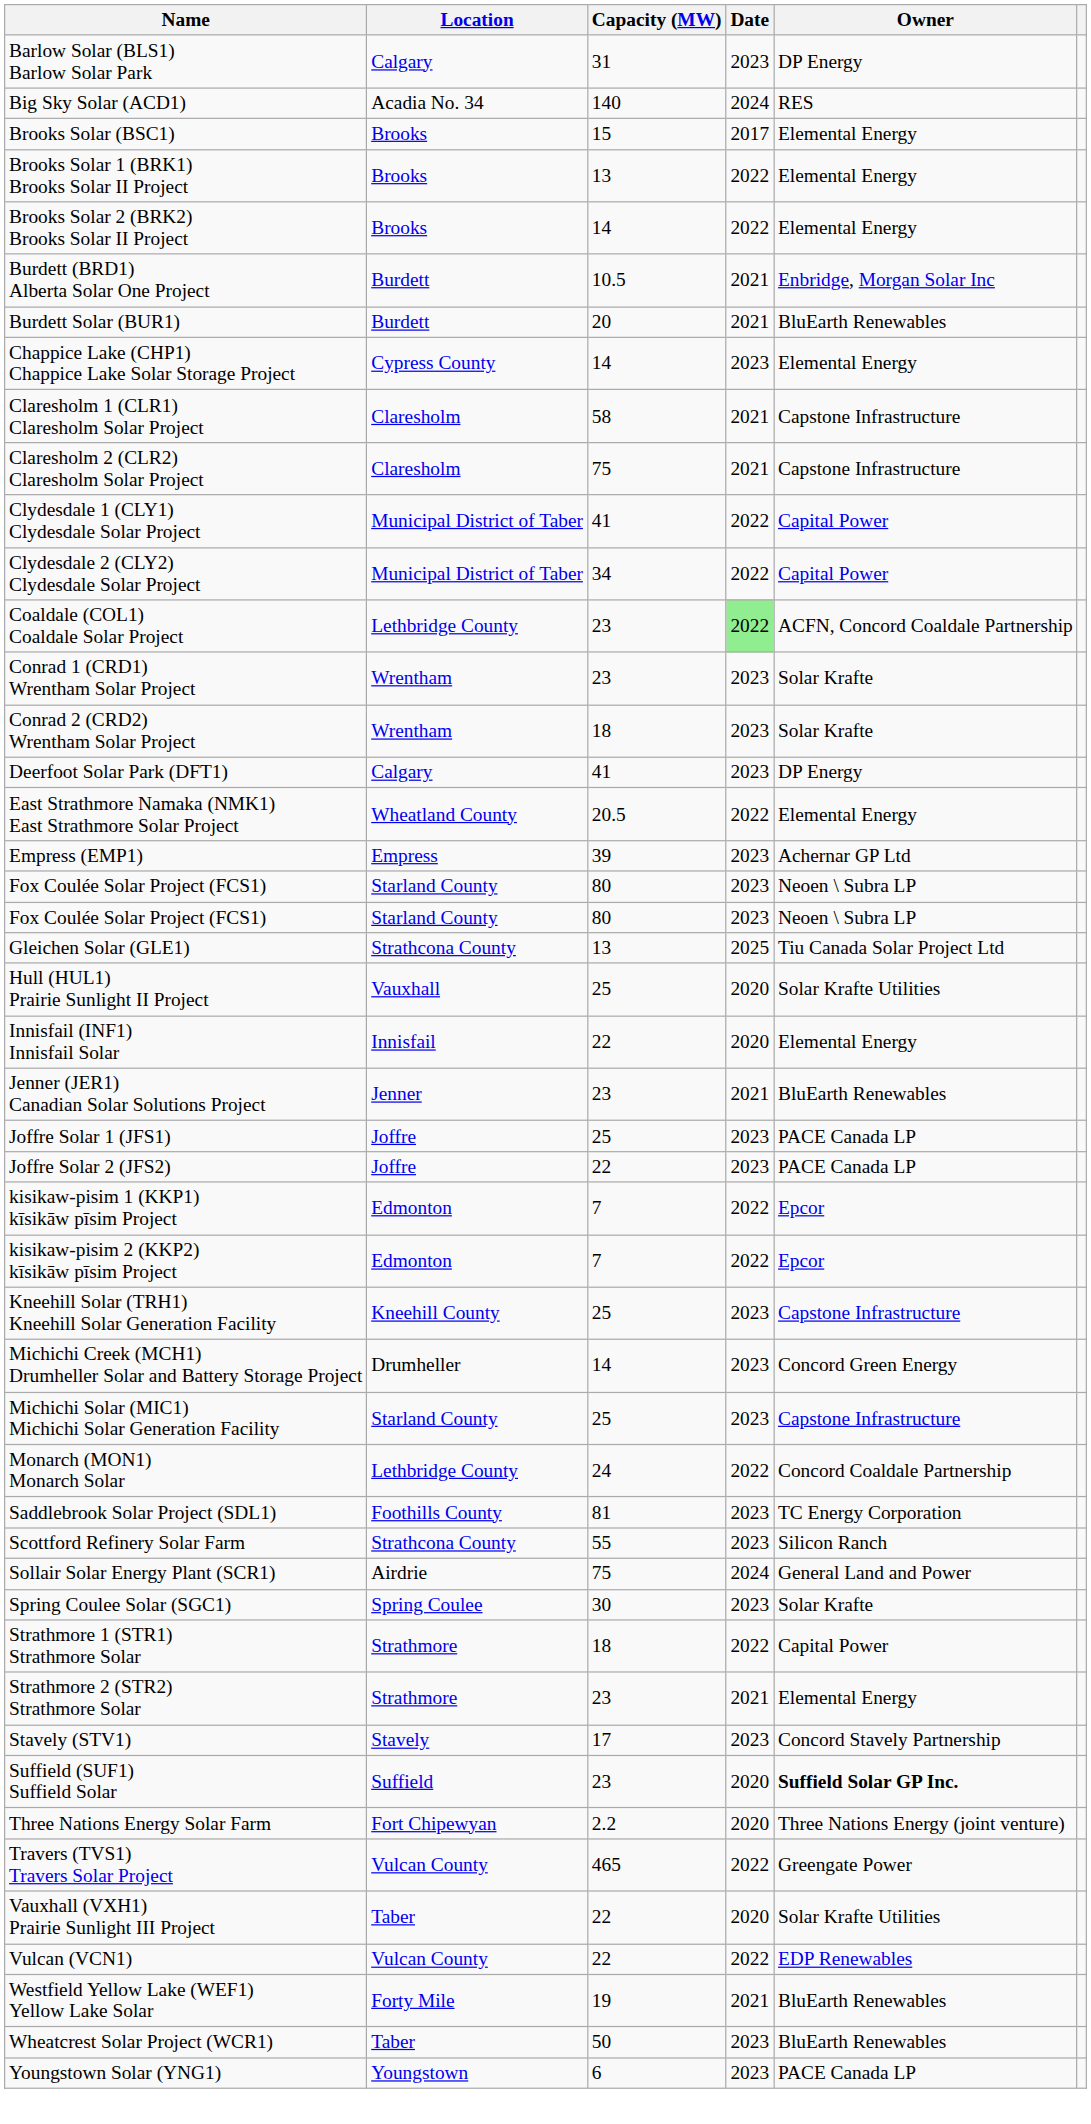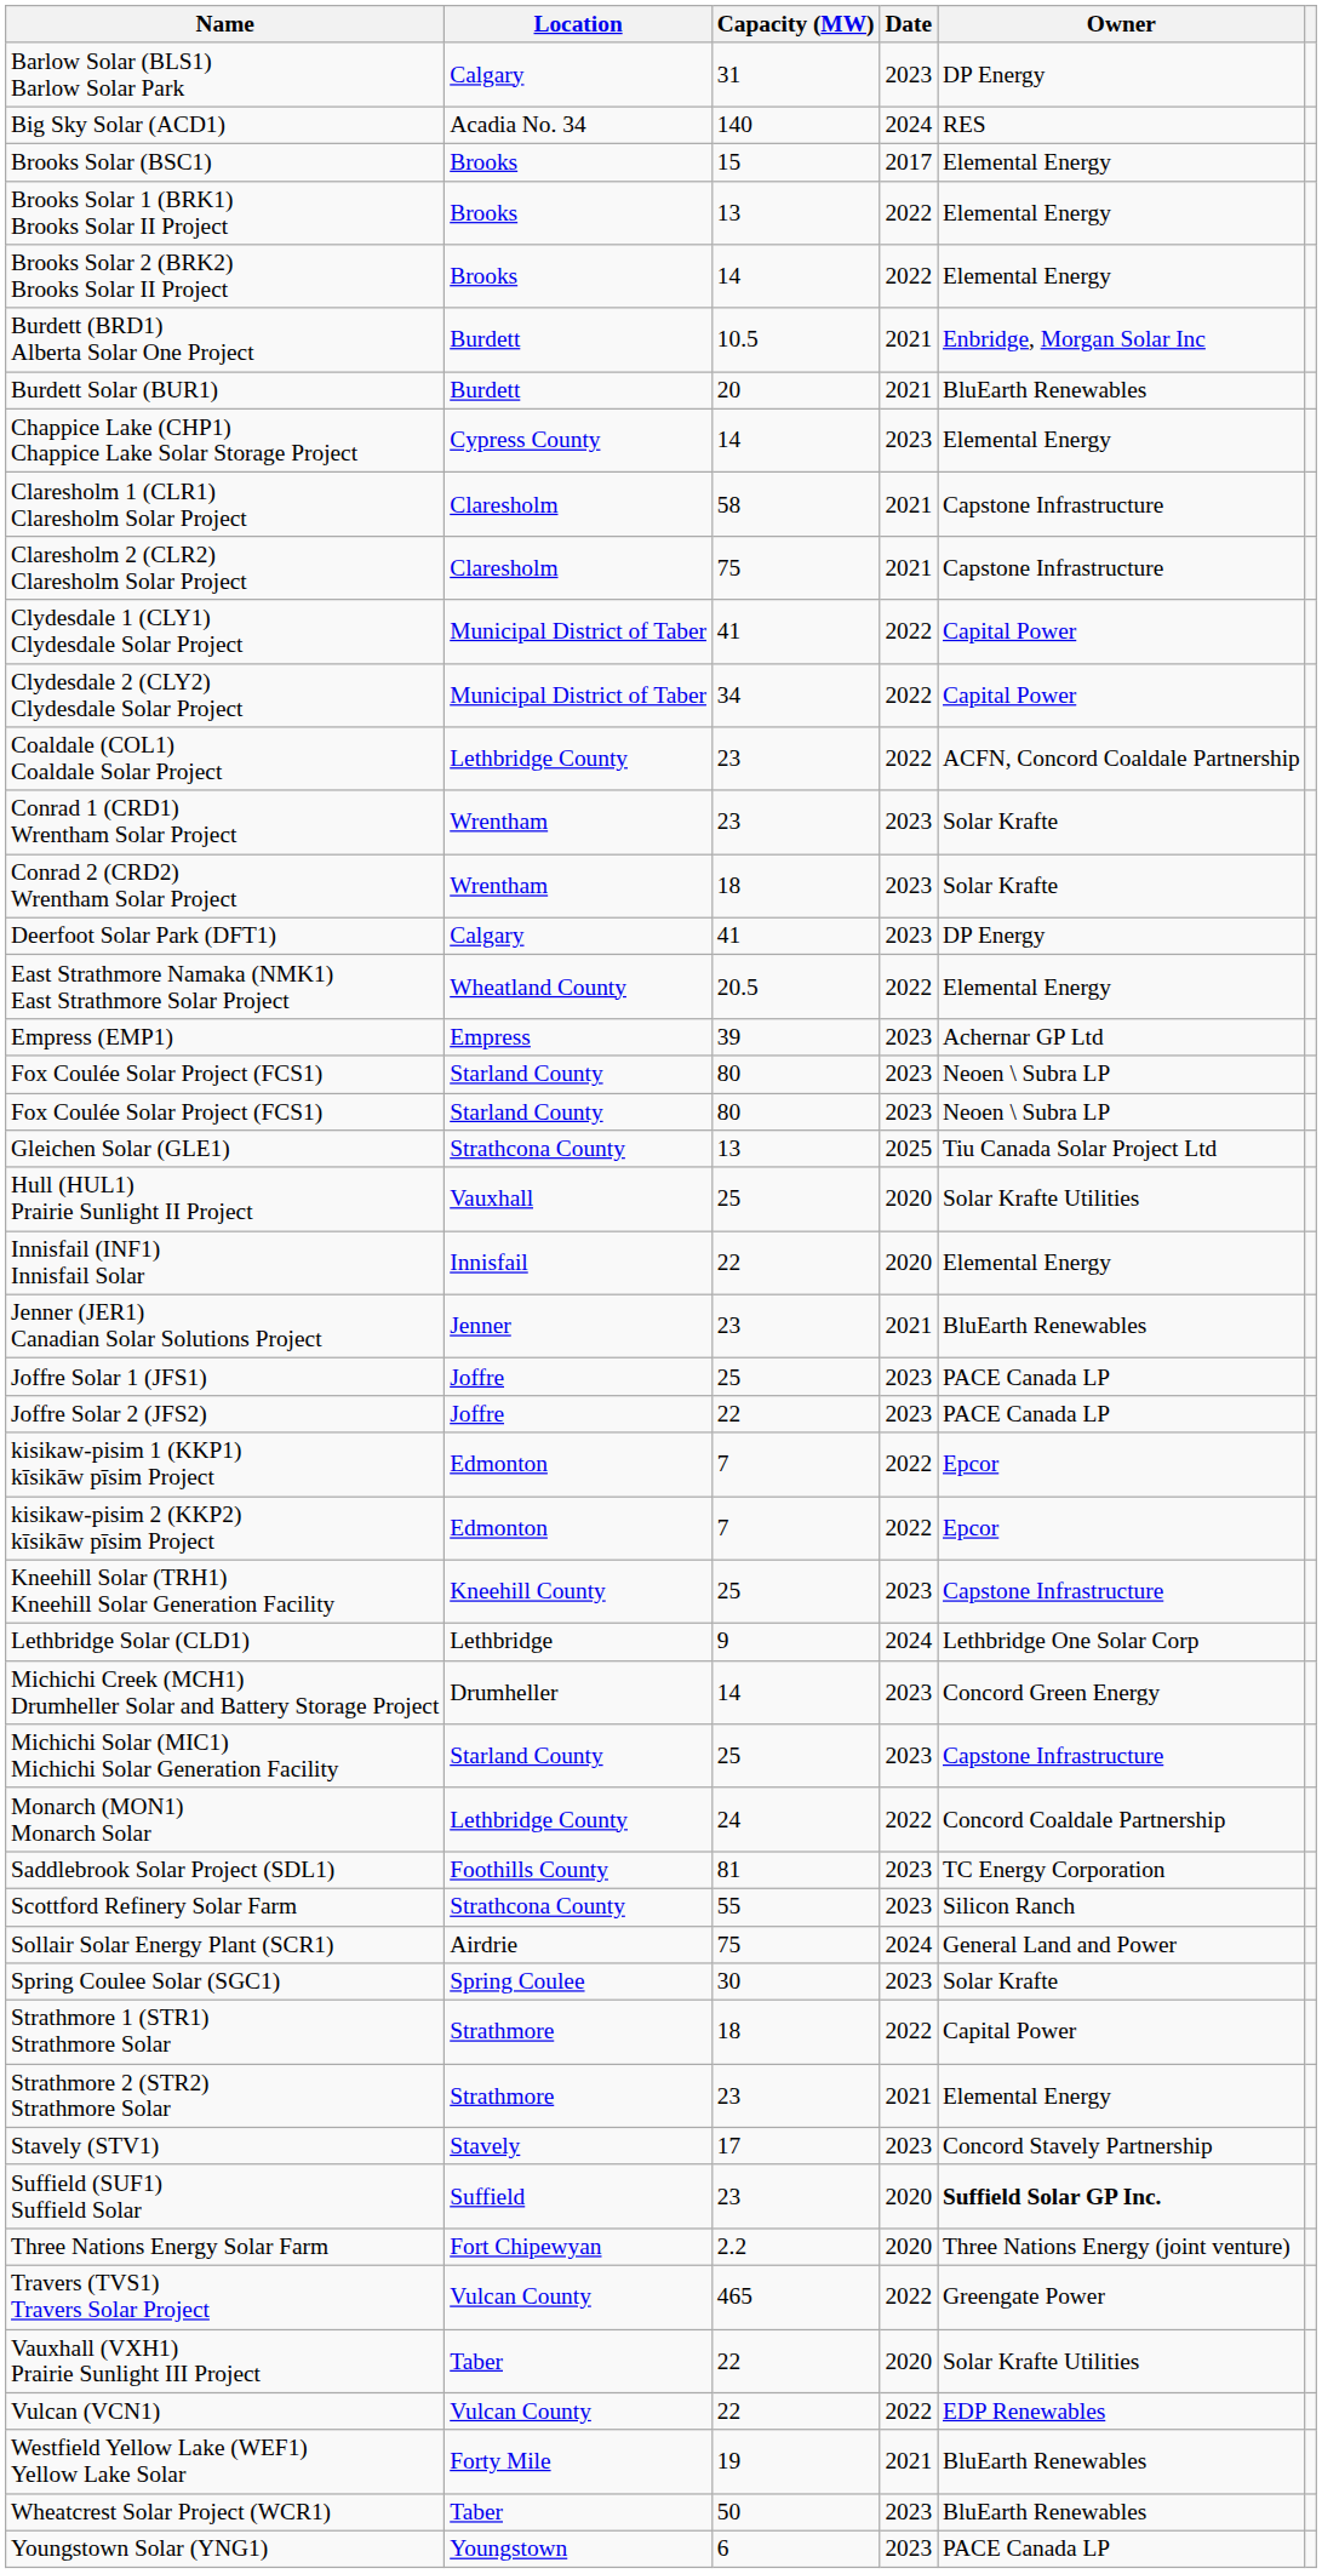 <table class="wikitable sortable">
 <tr>
 <th>Name</th>
 <th><a href='#'>Location</a></th>
 <th>Capacity (<a href='#'>MW</a>)</th>
 <th>Date</th>
 <th>Owner</th>
 <th class=unsortable></th>
 </tr>
 <tr>
 <td>Barlow Solar (BLS1)<br>Barlow Solar Park</td>
 <td><a href='#'>Calgary</a></td>
 <td>31</td>
 <td>2023</td>
 <td>DP Energy</td>
 <td></td>
 </tr>
 <tr>
 <td>Big Sky Solar (ACD1)</td>
 <td>Acadia No. 34</td>
 <td>140</td>
 <td>2024</td>
 <td>RES</td>
 <td></td>
 </tr>
 <tr>
 <td>Brooks Solar (BSC1)</td>
 <td><a href='#'>Brooks</a></td>
 <td>15</td>
 <td>2017</td>
 <td>Elemental Energy</td>
 <td></td>
 </tr>
 <tr>
 <td>Brooks Solar 1 (BRK1)<br>Brooks Solar II Project</td>
 <td><a href='#'>Brooks</a></td>
 <td>13</td>
 <td>2022</td>
 <td>Elemental Energy</td>
 <td></td>
 </tr>
 <tr>
 <td>Brooks Solar 2 (BRK2)<br>Brooks Solar II Project</td>
 <td><a href='#'>Brooks</a></td>
 <td>14</td>
 <td>2022</td>
 <td>Elemental Energy</td>
 <td></td>
 </tr>
 <tr>
 <td>Burdett (BRD1)<br>Alberta Solar One Project</td>
 <td><a href='#'>Burdett</a></td>
 <td>10.5</td>
 <td>2021</td>
 <td><a href='#'>Enbridge</a>, <a href='#'>Morgan Solar Inc</a></td>
 <td></td>
 </tr>
 <tr>
 <td>Burdett Solar (BUR1)</td>
 <td><a href='#'>Burdett</a></td>
 <td>20</td>
 <td>2021</td>
 <td>BluEarth Renewables</td>
 <td></td>
 </tr>
 <tr>
 <td>Chappice Lake (CHP1)<br>Chappice Lake Solar Storage Project</td>
 <td><a href='#'>Cypress County</a></td>
 <td>14</td>
 <td>2023</td>
 <td>Elemental Energy</td>
 <td></td>
 </tr>
 <tr>
 <td>Claresholm 1 (CLR1)<br>Claresholm Solar Project</td>
 <td><a href='#'>Claresholm</a></td>
 <td>58</td>
 <td>2021</td>
 <td>Capstone Infrastructure</td>
 <td></td>
 </tr>
 <tr>
 <td>Claresholm 2 (CLR2)<br>Claresholm Solar Project</td>
 <td><a href='#'>Claresholm</a></td>
 <td>75</td>
 <td>2021</td>
 <td>Capstone Infrastructure</td>
 <td></td>
 </tr>
 <tr>
 <td>Clydesdale 1 (CLY1)<br>Clydesdale Solar Project</td>
 <td><a href='#'>Municipal District of Taber</a></td>
 <td>41</td>
 <td>2022</td>
 <td><a href='#'>Capital Power</a></td>
 <td></td>
 </tr>
 <tr>
 <td>Clydesdale 2 (CLY2)<br>Clydesdale Solar Project</td>
 <td><a href='#'>Municipal District of Taber</a></td>
 <td>34</td>
 <td>2022</td>
 <td><a href='#'>Capital Power</a></td>
 <td></td>
 </tr>
 <tr>
 <td>Coaldale (COL1)<br>Coaldale Solar Project</td>
 <td><a href='#'>Lethbridge County</a></td>
 <td>23</td>
-<td style="background: lightgreen;">2022</td>
+<td>2022</td>
 <td>ACFN, Concord Coaldale Partnership</td>
 <td></td>
 </tr>
 <tr>
 <td>Conrad 1 (CRD1)<br>Wrentham Solar Project</td>
 <td><a href='#'>Wrentham</a></td>
 <td>23</td>
 <td>2023</td>
 <td>Solar Krafte</td>
 <td></td>
 </tr>
 <tr>
 <td>Conrad 2 (CRD2)<br>Wrentham Solar Project</td>
 <td><a href='#'>Wrentham</a></td>
 <td>18</td>
 <td>2023</td>
 <td>Solar Krafte</td>
 <td></td>
 </tr>
 <tr>
 <td>Deerfoot Solar Park (DFT1)</td>
 <td><a href='#'>Calgary</a></td>
 <td>41</td>
 <td>2023</td>
 <td>DP Energy</td>
 <td></td>
 </tr>
 <tr>
 <td>East Strathmore Namaka (NMK1)<br>East Strathmore Solar Project</td>
 <td><a href='#'>Wheatland County</a></td>
 <td>20.5</td>
 <td>2022</td>
 <td>Elemental Energy</td>
 <td></td>
 </tr>
 <tr>
 <td Empress Solar Park (EMP1)>Empress (EMP1)</td>
 <td><a href='#'>Empress</a></td>
 <td>39</td>
 <td>2023</td>
 <td>Achernar GP Ltd</td>
 <td></td>
 </tr>
 <tr>
 <td>Fox Coulée Solar Project (FCS1)</td>
 <td><a href='#'>Starland County</a></td>
 <td>80</td>
 <td>2023</td>
 <td>Neoen \ Subra LP</td>
 <td></td>
 </tr>
 <tr>
 <td>Fox Coulée Solar Project (FCS1)</td>
 <td><a href='#'>Starland County</a></td>
 <td>80</td>
 <td>2023</td>
 <td>Neoen \ Subra LP</td>
 <td></td>
 </tr>
 <tr>
 <td>Gleichen Solar (GLE1)</td>
 <td><a href='#'>Strathcona County</a></td>
 <td>13</td>
 <td>2025</td>
 <td>Tiu Canada Solar Project Ltd</td>
 <td></td>
 </tr>
 <tr>
 <td>Hull (HUL1)<br>Prairie Sunlight II Project</td>
 <td><a href='#'>Vauxhall</a></td>
 <td>25</td>
 <td>2020</td>
 <td>Solar Krafte Utilities</td>
 <td></td>
 </tr>
 <tr>
 <td>Innisfail (INF1)<br>Innisfail Solar</td>
 <td><a href='#'>Innisfail</a></td>
 <td>22</td>
 <td>2020</td>
 <td>Elemental Energy</td>
 <td></td>
 </tr>
 <tr>
 <td>Jenner (JER1)<br>Canadian Solar Solutions Project</td>
 <td><a href='#'>Jenner</a></td>
 <td>23</td>
 <td>2021</td>
 <td>BluEarth Renewables</td>
 <td></td>
 </tr>
 <tr>
 <td>Joffre Solar 1 (JFS1)</td>
 <td><a href='#'>Joffre</a></td>
 <td>25</td>
 <td>2023</td>
 <td>PACE Canada LP</td>
 <td></td>
 </tr>
 <tr>
 <td>Joffre Solar 2 (JFS2)</td>
 <td><a href='#'>Joffre</a></td>
 <td>22</td>
 <td>2023</td>
 <td>PACE Canada LP</td>
 <td></td>
 </tr>
 <tr>
 <td>kisikaw-pisim 1 (KKP1)<br>kīsikāw pīsim Project</td>
 <td><a href='#'>Edmonton</a></td>
 <td>7</td>
 <td>2022</td>
 <td><a href='#'>Epcor</a></td>
 <td></td>
 </tr>
 <tr>
 <td>kisikaw-pisim 2 (KKP2)<br>kīsikāw pīsim Project</td>
 <td><a href='#'>Edmonton</a></td>
 <td>7</td>
 <td>2022</td>
 <td><a href='#'>Epcor</a></td>
 <td></td>
 </tr>
 <tr>
 <td>Kneehill Solar (TRH1)<br>Kneehill Solar Generation Facility</td>
 <td><a href='#'>Kneehill County</a></td>
 <td>25</td>
 <td>2023</td>
 <td><a href='#'>Capstone Infrastructure</a></td>
+<td></td>
+</tr>
+<tr>
+<td>Lethbridge Solar (CLD1)</td>
+<td>Lethbridge</td>
+<td>9</td>
+<td>2024</td>
+<td>Lethbridge One Solar Corp</td>
 <td></td>
 </tr>
 <tr>
 <td>Michichi Creek (MCH1)<br>Drumheller Solar and Battery Storage Project</td>
 <td>Drumheller</td>
 <td>14</td>
 <td>2023</td>
 <td>Concord Green Energy</td>
 <td></td>
 </tr>
 <tr>
 <td>Michichi Solar (MIC1)<br>Michichi Solar Generation Facility</td>
 <td><a href='#'>Starland County</a></td>
 <td>25</td>
 <td>2023</td>
 <td><a href='#'>Capstone Infrastructure</a></td>
 <td></td>
 </tr>
 <tr>
 <td>Monarch (MON1)<br>Monarch Solar</td>
 <td><a href='#'>Lethbridge County</a></td>
 <td>24</td>
 <td>2022</td>
 <td>Concord Coaldale Partnership</td>
 <td></td>
 </tr>
 <tr>
 <td>Saddlebrook Solar Project (SDL1)</td>
 <td><a href='#'>Foothills County</a></td>
 <td>81</td>
 <td>2023</td>
 <td>TC Energy Corporation</td>
 <td></td>
 </tr>
 <tr>
 <td>Scottford Refinery Solar Farm</td>
 <td><a href='#'>Strathcona County</a></td>
 <td>55</td>
 <td>2023</td>
 <td>Silicon Ranch</td>
 <td></td>
 </tr>
 <tr>
 <td>Sollair Solar Energy Plant (SCR1)</td>
 <td>Airdrie</td>
 <td>75</td>
 <td>2024</td>
 <td>General Land and Power</td>
 <td></td>
 </tr>
 <tr>
 <td>Spring Coulee Solar (SGC1)</td>
 <td><a href='#'>Spring Coulee</a></td>
 <td>30</td>
 <td>2023</td>
 <td>Solar Krafte</td>
 <td></td>
 </tr>
 <tr>
 <td>Strathmore 1 (STR1)<br>Strathmore Solar</td>
 <td><a href='#'>Strathmore</a></td>
 <td>18</td>
 <td>2022</td>
 <td>Capital Power</td>
 <td></td>
 </tr>
 <tr>
 <td>Strathmore 2 (STR2)<br>Strathmore Solar</td>
 <td><a href='#'>Strathmore</a></td>
 <td>23</td>
 <td>2021</td>
 <td>Elemental Energy</td>
 <td></td>
 </tr>
 <tr>
 <td>Stavely (STV1)</td>
 <td><a href='#'>Stavely</a></td>
 <td>17</td>
 <td>2023</td>
 <td>Concord Stavely Partnership</td>
 <td></td>
 </tr>
 <tr>
 <td>Suffield (SUF1)<br>Suffield Solar</td>
 <td><a href='#'>Suffield</a></td>
 <td>23</td>
 <td>2020</td>
 <td><strong>Suffield Solar GP Inc.</strong></td>
 <td></td>
 </tr>
 <tr>
 <td>Three Nations Energy Solar Farm</td>
 <td><a href='#'>Fort Chipewyan</a></td>
 <td>2.2</td>
 <td>2020</td>
 <td>Three Nations Energy (joint venture)</td>
 <td></td>
 </tr>
 <tr>
 <td>Travers (TVS1)<br><a href='#'>Travers Solar Project</a></td>
 <td><a href='#'>Vulcan County</a></td>
 <td>465</td>
 <td>2022</td>
 <td>Greengate Power</td>
 <td></td>
 </tr>
 <tr>
 <td>Vauxhall (VXH1)<br>Prairie Sunlight III Project</td>
 <td><a href='#'>Taber</a></td>
 <td>22</td>
 <td>2020</td>
 <td>Solar Krafte Utilities</td>
 <td></td>
 </tr>
 <tr>
 <td>Vulcan (VCN1)</td>
 <td><a href='#'>Vulcan County</a></td>
 <td>22</td>
 <td>2022</td>
 <td><a href='#'>EDP Renewables</a></td>
 <td></td>
 </tr>
 <tr>
 <td>Westfield Yellow Lake (WEF1)<br>Yellow Lake Solar</td>
 <td><a href='#'>Forty Mile</a></td>
 <td>19</td>
 <td>2021</td>
 <td>BluEarth Renewables</td>
 <td></td>
 </tr>
 <tr>
 <td>Wheatcrest Solar Project (WCR1)</td>
 <td><a href='#'>Taber</a></td>
 <td>50</td>
 <td>2023</td>
 <td>BluEarth Renewables</td>
 <td></td>
 </tr>
 <tr>
 <td>Youngstown Solar (YNG1)</td>
 <td><a href='#'>Youngstown</a></td>
 <td>6</td>
 <td>2023</td>
 <td>PACE Canada LP</td>
 <td></td>
 </tr>
 </table>
